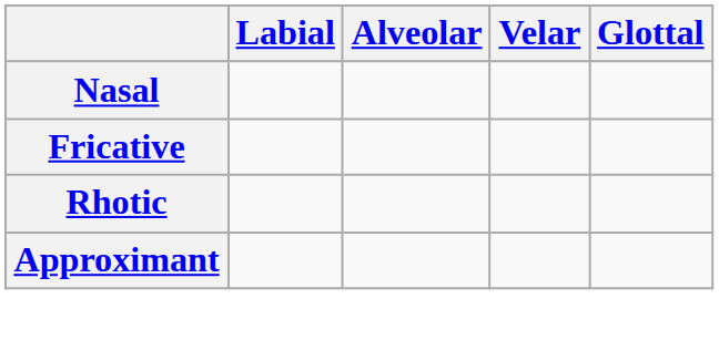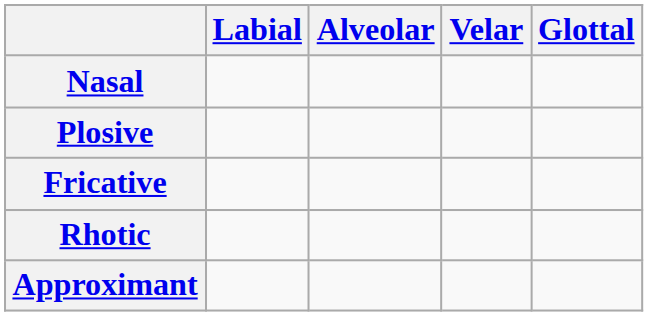 <table class="wikitable" style="text-align:center">
 <tr>
 <th></th>
 <th><a href='#'>Labial</a></th>
 <th><a href='#'>Alveolar</a></th>
 <th><a href='#'>Velar</a></th>
 <th><a href='#'>Glottal</a></th>
 </tr>
 <tr>
 <th><a href='#'>Nasal</a></th>
 <td></td>
 <td></td>
+<td></td>
+<td></td>
+</tr>
+<tr>
+<th><a href='#'>Plosive</a></th>
+<td></td>
+<td> </td>
 <td></td>
 <td></td>
 </tr>
 <tr>
 <th><a href='#'>Fricative</a></th>
 <td></td>
 <td></td>
 <td></td>
 <td></td>
 </tr>
 <tr>
 <th><a href='#'>Rhotic</a></th>
 <td></td>
 <td></td>
 <td></td>
 <td></td>
 </tr>
 <tr>
 <th><a href='#'>Approximant</a></th>
 <td></td>
 <td></td>
 <td></td>
 <td></td>
 </tr>
 </table>
